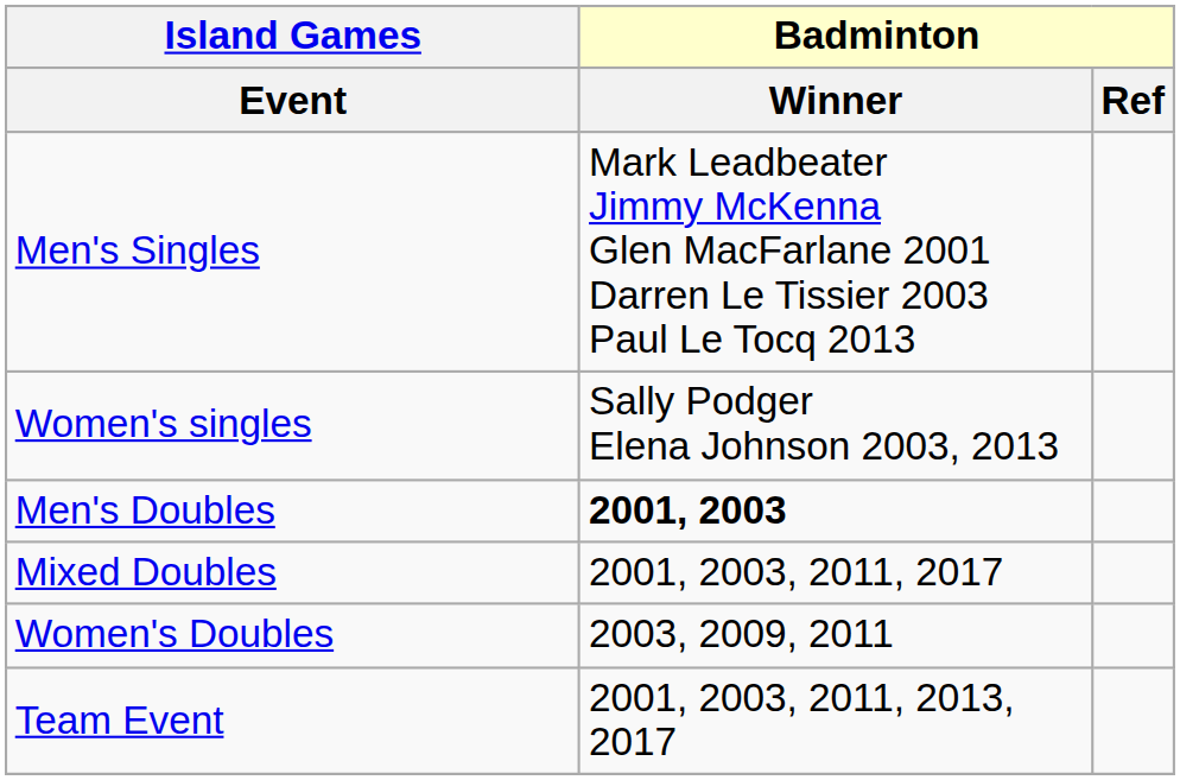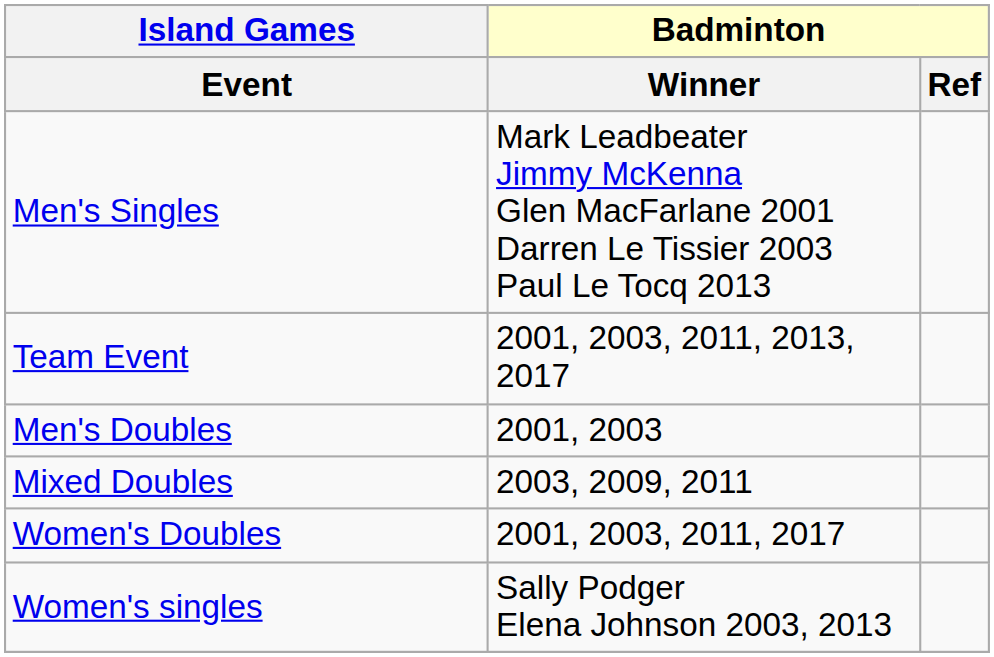 <table class="wikitable collapsible collapsed">
 <tr>
 <th><a href='#'>Island Games</a></th>
 <th colspan=2 style="background:#ffc;">Badminton </th>
 </tr>
 <tr>
 <th width=225>Event</th>
 <th width=200>Winner</th>
 <th>Ref</th>
 </tr>
 <tr>
 <td><a href='#'>Men's Singles</a></td>
 <td>Mark Leadbeater <br> <a href='#'>Jimmy McKenna</a> <br> Glen MacFarlane 2001 <br> Darren Le Tissier 2003 <br> Paul Le Tocq 2013</td>
 <td></td>
 </tr>
 <tr>
+<td><a href='#'>Team Event</a></td>
+<td>2001, 2003, 2011, 2013, 2017</td>
+<td></td>
+</tr>
+<tr>
+<td><a href='#'>Men's Doubles</a></td>
+<td>2001, 2003</td>
+<td></td>
+</tr>
+<tr>
+<td><a href='#'>Mixed Doubles</a></td>
+<td>2003, 2009, 2011</td>
+<td></td>
+</tr>
+<tr>
+<td><a href='#'>Women's Doubles</a></td>
+<td>2001, 2003, 2011, 2017</td>
+<td></td>
+</tr>
+<tr>
 <td><a href='#'>Women's singles</a></td>
 <td>Sally Podger <br> Elena Johnson 2003, 2013</td>
 <td></td>
 </tr>
 <tr>
-<td><a href='#'>Men's Doubles</a></td>
-<td><strong>2001, 2003</strong></td>
-<td></td>
-</tr>
-<tr>
-<td><a href='#'>Mixed Doubles</a></td>
-<td>2001, 2003, 2011, 2017</td>
-<td></td>
-</tr>
-<tr>
-<td><a href='#'>Women's Doubles</a></td>
-<td>2003, 2009, 2011</td>
-<td></td>
-</tr>
-<tr>
-<td><a href='#'>Team Event</a></td>
-<td>2001, 2003, 2011, 2013, 2017</td>
-<td></td>
-</tr>
-<tr>
 </tr>
 </table>
